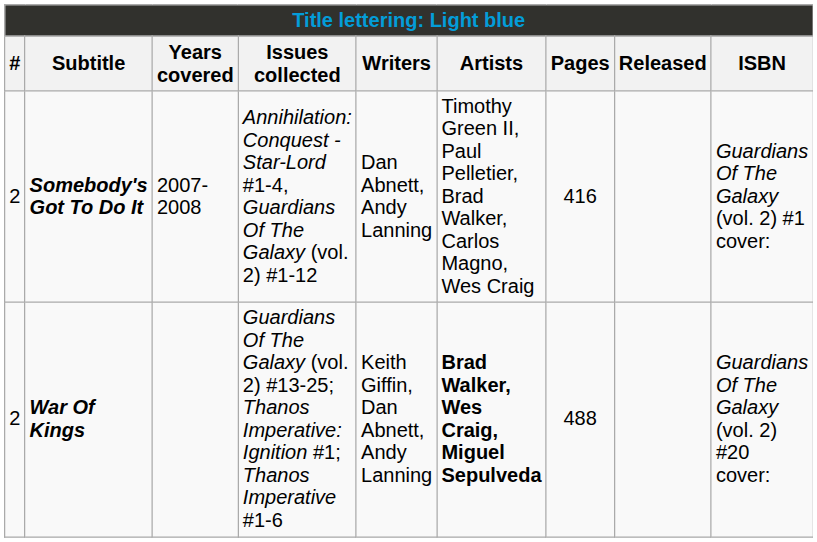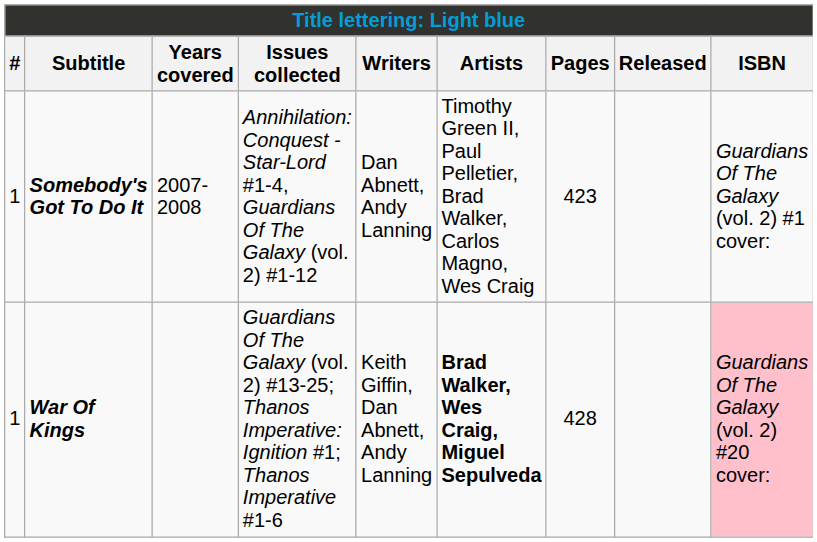 <table class="wikitable sortable" width="98%">
 <tr>
 <th colspan=9 style="background-color: #31312D; color: #039DD9;">Title lettering: Light blue</th>
 </tr>
 <tr>
 <th class="unsortable">#</th>
 <th class="unsortable">Subtitle</th>
 <th>Years covered</th>
 <th class="unsortable">Issues collected</th>
 <th class="unsortable">Writers</th>
 <th class="unsortable">Artists</th>
 <th class="unsortable">Pages</th>
 <th>Released</th>
 <th class="unsortable">ISBN</th>
 </tr>
 <tr>
-<td>2</td>
+<td>1</td>
 <td><strong><em>Somebody's Got To Do It</em></strong></td>
 <td>2007-2008</td>
 <td><em>Annihilation: Conquest - Star-Lord</em> #1-4, <em>Guardians Of The Galaxy</em> (vol. 2) #1-12</td>
 <td>Dan Abnett, Andy Lanning</td>
 <td>Timothy Green II, Paul Pelletier, Brad Walker, Carlos Magno, Wes Craig</td>
-<td style="text-align: center;">416</td>
+<td style="text-align: center;">423</td>
 <td></td>
 <td><em>Guardians Of The Galaxy</em> (vol. 2) #1 cover: </td>
 </tr>
 <tr>
-<td>2</td>
+<td>1</td>
 <td><strong><em>War Of Kings</em></strong></td>
 <td></td>
 <td><em>Guardians Of The Galaxy</em> (vol. 2) #13-25; <em>Thanos Imperative: Ignition</em> #1; <em>Thanos Imperative</em> #1-6</td>
 <td>Keith Giffin, Dan Abnett, Andy Lanning</td>
 <td><strong>Brad Walker, Wes Craig, Miguel Sepulveda</strong></td>
-<td style="text-align: center;">488</td>
+<td style="text-align: center;">428</td>
 <td></td>
-<td><em>Guardians Of The Galaxy</em> (vol. 2) #20 cover: </td>
+<td style="background: pink;"><em>Guardians Of The Galaxy</em> (vol. 2) #20 cover: </td>
 </tr>
 </table>
